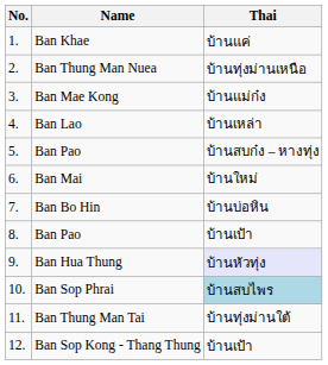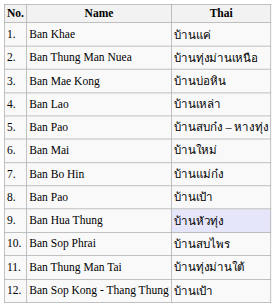 <table class="wikitable sortable">
 <tr>
 <th>No.</th>
 <th>Name</th>
 <th>Thai</th>
 </tr>
 <tr>
 <td>1.</td>
 <td>Ban Khae</td>
 <td>บ้านแค่</td>
 </tr>
 <tr>
 <td>2.</td>
 <td>Ban Thung Man Nuea</td>
 <td>บ้านทุ่งม่านเหนือ</td>
 </tr>
 <tr>
 <td>3.</td>
 <td>Ban Mae Kong</td>
-<td>บ้านแม่ก๋ง</td>
+<td>บ้านบ่อหิน</td>
 </tr>
 <tr>
 <td>4.</td>
 <td>Ban Lao</td>
 <td>บ้านเหล่า</td>
 </tr>
 <tr>
 <td>5.</td>
 <td>Ban Pao</td>
 <td>บ้านสบก๋ง – หางทุ่ง</td>
 </tr>
 <tr>
 <td>6.</td>
 <td>Ban Mai</td>
 <td>บ้านใหม่</td>
 </tr>
 <tr>
 <td>7.</td>
 <td>Ban Bo Hin</td>
-<td>บ้านบ่อหิน</td>
+<td>บ้านแม่ก๋ง</td>
 </tr>
 <tr>
 <td>8.</td>
 <td>Ban Pao</td>
 <td>บ้านเป้า</td>
 </tr>
 <tr>
 <td>9.</td>
 <td>Ban Hua Thung</td>
 <td style="background: lavender;">บ้านหัวทุ่ง</td>
 </tr>
 <tr>
 <td>10.</td>
 <td>Ban Sop Phrai</td>
-<td style="background: lightblue;">บ้านสบไพร</td>
+<td>บ้านสบไพร</td>
 </tr>
 <tr>
 <td>11.</td>
 <td>Ban Thung Man Tai</td>
 <td>บ้านทุ่งม่านใต้</td>
 </tr>
 <tr>
 <td>12.</td>
 <td>Ban Sop Kong - Thang Thung</td>
 <td>บ้านเป้า</td>
 </tr>
 </table>
